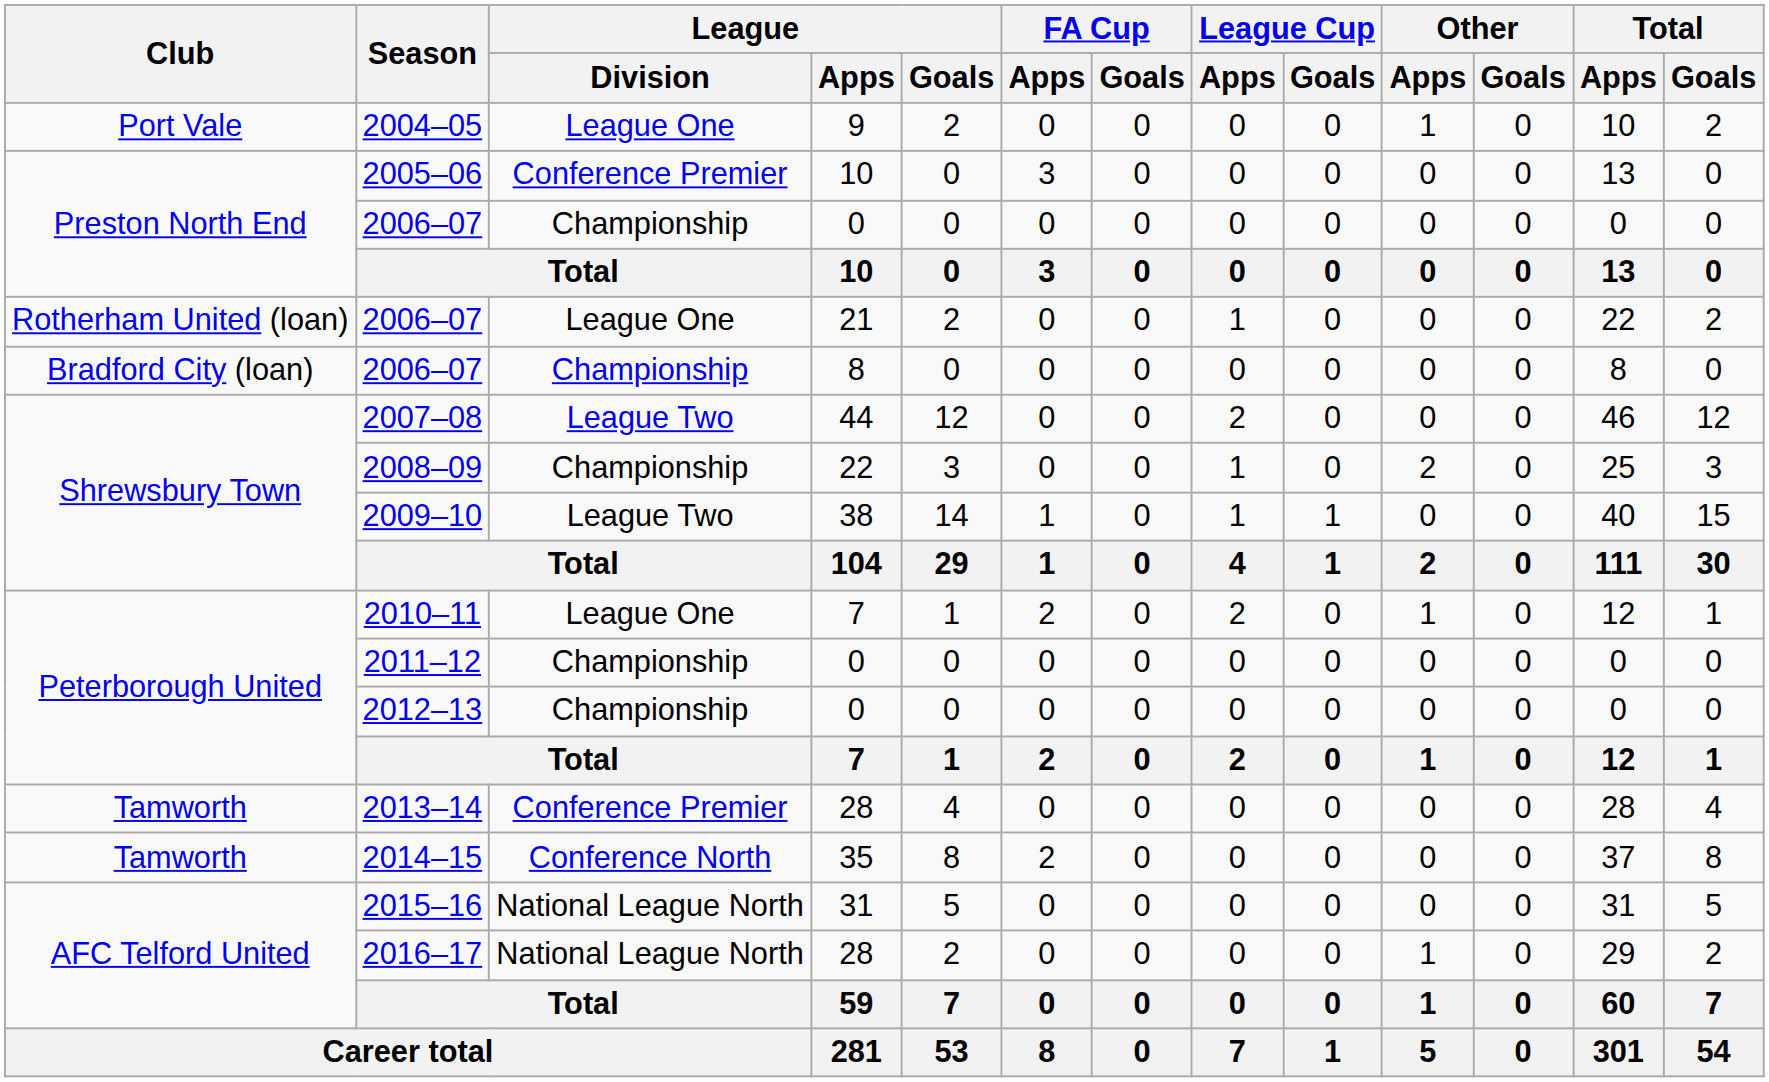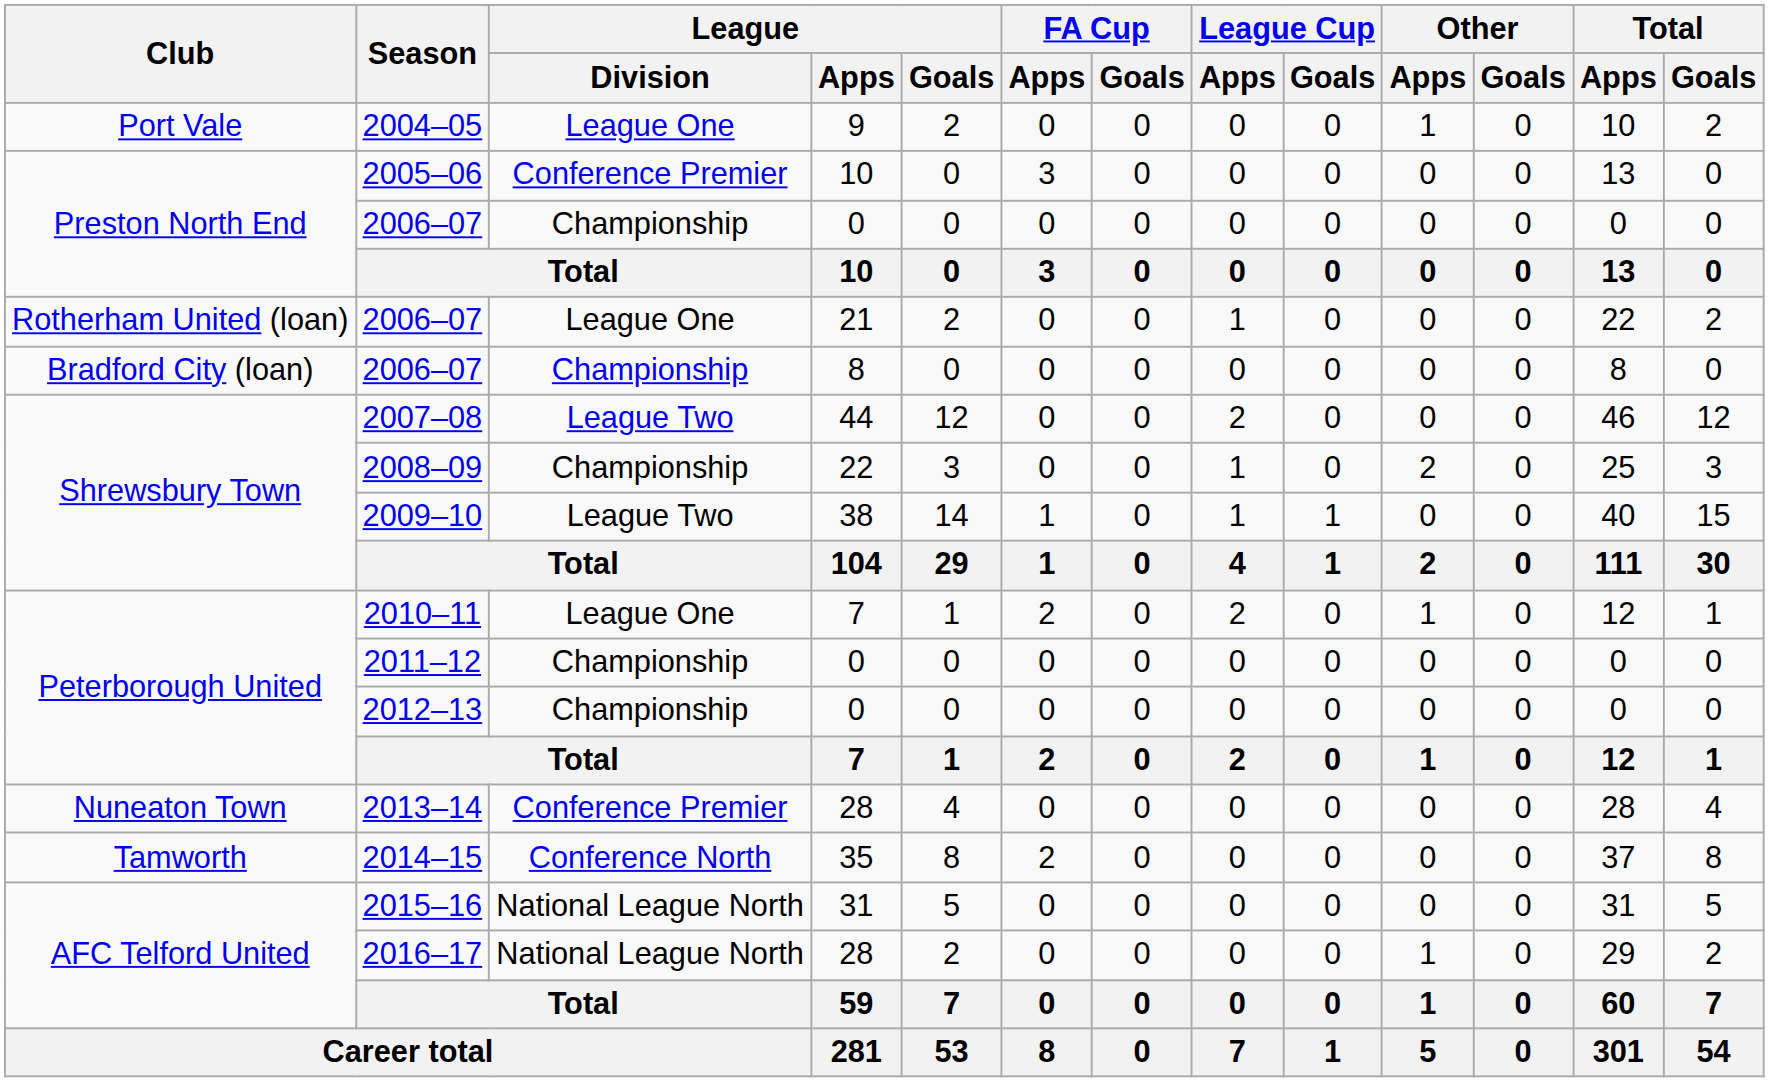 <table class="wikitable" style="text-align:center">
 <tr>
 <th rowspan="2">Club</th>
 <th rowspan="2">Season</th>
 <th colspan="3">League</th>
 <th colspan="2"><a href='#'>FA Cup</a></th>
 <th colspan="2"><a href='#'>League Cup</a></th>
 <th colspan="2">Other</th>
 <th colspan="2">Total</th>
 </tr>
 <tr>
 <th>Division</th>
 <th>Apps</th>
 <th>Goals</th>
 <th>Apps</th>
 <th>Goals</th>
 <th>Apps</th>
 <th>Goals</th>
 <th>Apps</th>
 <th>Goals</th>
 <th>Apps</th>
 <th>Goals</th>
 </tr>
 <tr>
 <td><a href='#'>Port Vale</a></td>
 <td><a href='#'>2004–05</a></td>
 <td><a href='#'>League One</a></td>
 <td>9</td>
 <td>2</td>
 <td>0</td>
 <td>0</td>
 <td>0</td>
 <td>0</td>
 <td>1</td>
 <td>0</td>
 <td>10</td>
 <td>2</td>
 </tr>
 <tr>
 <td rowspan="3"><a href='#'>Preston North End</a></td>
 <td><a href='#'>2005–06</a></td>
 <td><a href='#'>Conference Premier</a></td>
 <td>10</td>
 <td>0</td>
 <td>3</td>
 <td>0</td>
 <td>0</td>
 <td>0</td>
 <td>0</td>
 <td>0</td>
 <td>13</td>
 <td>0</td>
 </tr>
 <tr>
 <td><a href='#'>2006–07</a></td>
 <td>Championship</td>
 <td>0</td>
 <td>0</td>
 <td>0</td>
 <td>0</td>
 <td>0</td>
 <td>0</td>
 <td>0</td>
 <td>0</td>
 <td>0</td>
 <td>0</td>
 </tr>
 <tr>
 <th colspan="2">Total</th>
 <th>10</th>
 <th>0</th>
 <th>3</th>
 <th>0</th>
 <th>0</th>
 <th>0</th>
 <th>0</th>
 <th>0</th>
 <th>13</th>
 <th>0</th>
 </tr>
 <tr>
 <td><a href='#'>Rotherham United</a> (loan)</td>
 <td><a href='#'>2006–07</a></td>
 <td>League One</td>
 <td>21</td>
 <td>2</td>
 <td>0</td>
 <td>0</td>
 <td>1</td>
 <td>0</td>
 <td>0</td>
 <td>0</td>
 <td>22</td>
 <td>2</td>
 </tr>
 <tr>
 <td><a href='#'>Bradford City</a> (loan)</td>
 <td><a href='#'>2006–07</a></td>
 <td><a href='#'>Championship</a></td>
 <td>8</td>
 <td>0</td>
 <td>0</td>
 <td>0</td>
 <td>0</td>
 <td>0</td>
 <td>0</td>
 <td>0</td>
 <td>8</td>
 <td>0</td>
 </tr>
 <tr>
 <td rowspan="4"><a href='#'>Shrewsbury Town</a></td>
 <td><a href='#'>2007–08</a></td>
 <td><a href='#'>League Two</a></td>
 <td>44</td>
 <td>12</td>
 <td>0</td>
 <td>0</td>
 <td>2</td>
 <td>0</td>
 <td>0</td>
 <td>0</td>
 <td>46</td>
 <td>12</td>
 </tr>
 <tr>
 <td><a href='#'>2008–09</a></td>
 <td>Championship</td>
 <td>22</td>
 <td>3</td>
 <td>0</td>
 <td>0</td>
 <td>1</td>
 <td>0</td>
 <td>2</td>
 <td>0</td>
 <td>25</td>
 <td>3</td>
 </tr>
 <tr>
 <td><a href='#'>2009–10</a></td>
 <td>League Two</td>
 <td>38</td>
 <td>14</td>
 <td>1</td>
 <td>0</td>
 <td>1</td>
 <td>1</td>
 <td>0</td>
 <td>0</td>
 <td>40</td>
 <td>15</td>
 </tr>
 <tr>
 <th colspan="2">Total</th>
 <th>104</th>
 <th>29</th>
 <th>1</th>
 <th>0</th>
 <th>4</th>
 <th>1</th>
 <th>2</th>
 <th>0</th>
 <th>111</th>
 <th>30</th>
 </tr>
 <tr>
 <td rowspan="4"><a href='#'>Peterborough United</a></td>
 <td><a href='#'>2010–11</a></td>
 <td>League One</td>
 <td>7</td>
 <td>1</td>
 <td>2</td>
 <td>0</td>
 <td>2</td>
 <td>0</td>
 <td>1</td>
 <td>0</td>
 <td>12</td>
 <td>1</td>
 </tr>
 <tr>
 <td><a href='#'>2011–12</a></td>
 <td>Championship</td>
 <td>0</td>
 <td>0</td>
 <td>0</td>
 <td>0</td>
 <td>0</td>
 <td>0</td>
 <td>0</td>
 <td>0</td>
 <td>0</td>
 <td>0</td>
 </tr>
 <tr>
 <td><a href='#'>2012–13</a></td>
 <td>Championship</td>
 <td>0</td>
 <td>0</td>
 <td>0</td>
 <td>0</td>
 <td>0</td>
 <td>0</td>
 <td>0</td>
 <td>0</td>
 <td>0</td>
 <td>0</td>
 </tr>
 <tr>
 <th colspan="2">Total</th>
 <th>7</th>
 <th>1</th>
 <th>2</th>
 <th>0</th>
 <th>2</th>
 <th>0</th>
 <th>1</th>
 <th>0</th>
 <th>12</th>
 <th>1</th>
 </tr>
 <tr>
-<td><a href='#'>Tamworth</a></td>
+<td><a href='#'>Nuneaton Town</a></td>
 <td><a href='#'>2013–14</a></td>
 <td><a href='#'>Conference Premier</a></td>
 <td>28</td>
 <td>4</td>
 <td>0</td>
 <td>0</td>
 <td>0</td>
 <td>0</td>
 <td>0</td>
 <td>0</td>
 <td>28</td>
 <td>4</td>
 </tr>
 <tr>
 <td><a href='#'>Tamworth</a></td>
 <td><a href='#'>2014–15</a></td>
 <td><a href='#'>Conference North</a></td>
 <td>35</td>
 <td>8</td>
 <td>2</td>
 <td>0</td>
 <td>0</td>
 <td>0</td>
 <td>0</td>
 <td>0</td>
 <td>37</td>
 <td>8</td>
 </tr>
 <tr>
 <td rowspan="3"><a href='#'>AFC Telford United</a></td>
 <td><a href='#'>2015–16</a></td>
 <td>National League North</td>
 <td>31</td>
 <td>5</td>
 <td>0</td>
 <td>0</td>
 <td>0</td>
 <td>0</td>
 <td>0</td>
 <td>0</td>
 <td>31</td>
 <td>5</td>
 </tr>
 <tr>
 <td><a href='#'>2016–17</a></td>
 <td>National League North</td>
 <td>28</td>
 <td>2</td>
 <td>0</td>
 <td>0</td>
 <td>0</td>
 <td>0</td>
 <td>1</td>
 <td>0</td>
 <td>29</td>
 <td>2</td>
 </tr>
 <tr>
 <th colspan="2">Total</th>
 <th>59</th>
 <th>7</th>
 <th>0</th>
 <th>0</th>
 <th>0</th>
 <th>0</th>
 <th>1</th>
 <th>0</th>
 <th>60</th>
 <th>7</th>
 </tr>
 <tr>
 <th colspan="3">Career total</th>
 <th>281</th>
 <th>53</th>
 <th>8</th>
 <th>0</th>
 <th>7</th>
 <th>1</th>
 <th>5</th>
 <th>0</th>
 <th>301</th>
 <th>54</th>
 </tr>
 </table>
